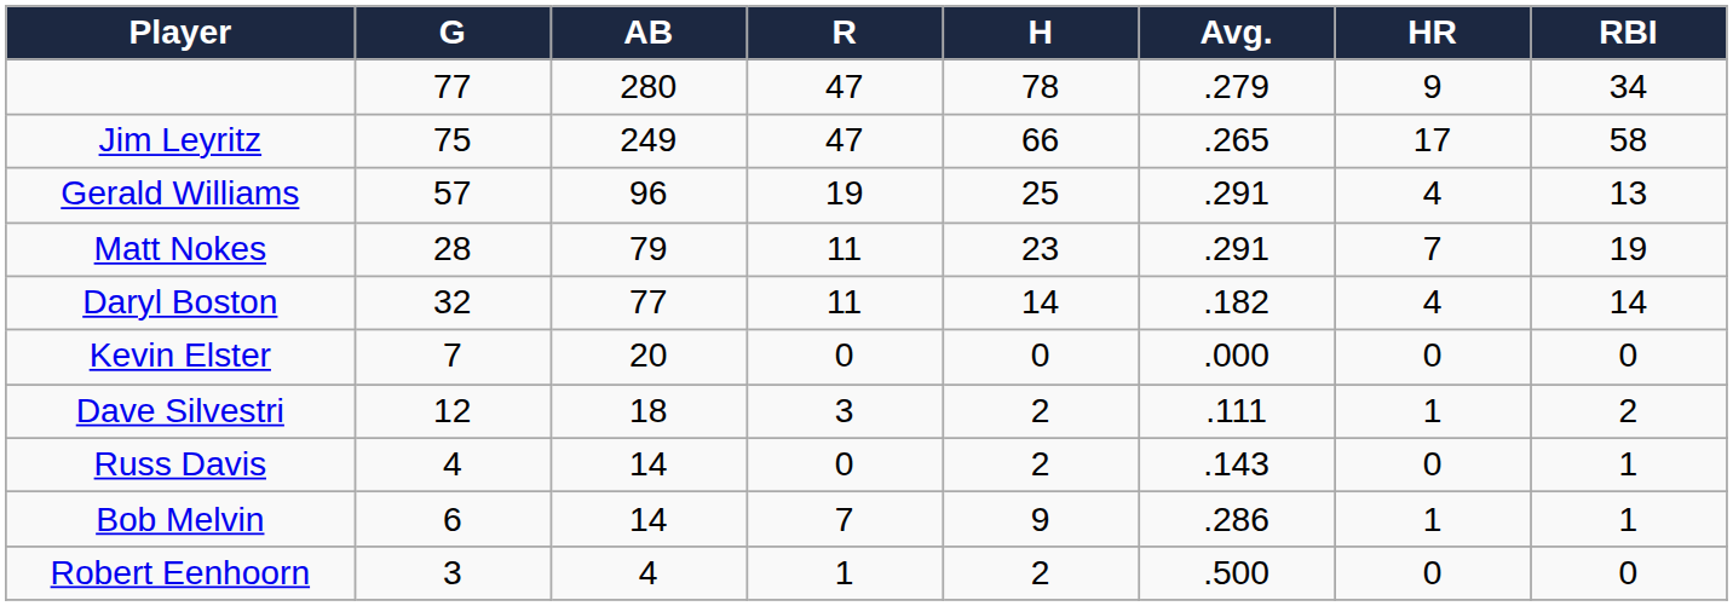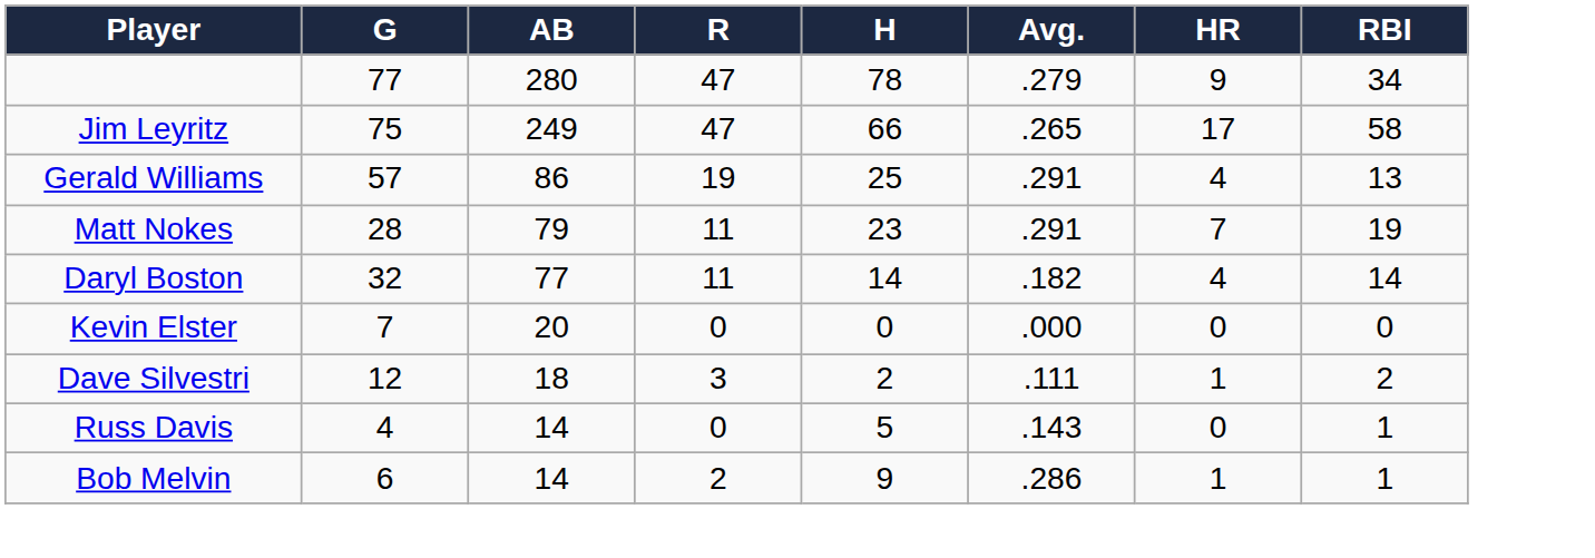 <table class="wikitable sortable">
 <tr>
 <th style="background:#1c2841;color:white;" width="16%">Player</th>
 <th style="background:#1c2841;color:white;" width="9%">G</th>
 <th style="background:#1c2841;color:white;" width="9%">AB</th>
 <th style="background:#1c2841;color:white;" width="9%">R</th>
 <th style="background:#1c2841;color:white;" width="9%">H</th>
 <th style="background:#1c2841;color:white;" width="9%">Avg.</th>
 <th style="background:#1c2841;color:white;" width="9%">HR</th>
 <th style="background:#1c2841;color:white;" width="9%">RBI</th>
 </tr>
 <tr align="center">
 <td></td>
 <td>77</td>
 <td>280</td>
 <td>47</td>
 <td>78</td>
 <td>.279</td>
 <td>9</td>
 <td>34</td>
 </tr>
 <tr align="center">
 <td><a href='#'>Jim Leyritz</a></td>
 <td>75</td>
 <td>249</td>
 <td>47</td>
 <td>66</td>
 <td>.265</td>
 <td>17</td>
 <td>58</td>
 </tr>
 <tr align=center>
 <td><a href='#'>Gerald Williams</a></td>
 <td>57</td>
-<td>96</td>
+<td>86</td>
 <td>19</td>
 <td>25</td>
 <td>.291</td>
 <td>4</td>
 <td>13</td>
 </tr>
 <tr align=center>
 <td><a href='#'>Matt Nokes</a></td>
 <td>28</td>
 <td>79</td>
 <td>11</td>
 <td>23</td>
 <td>.291</td>
 <td>7</td>
 <td>19</td>
 </tr>
 <tr align=center>
 <td><a href='#'>Daryl Boston</a></td>
 <td>32</td>
 <td>77</td>
 <td>11</td>
 <td>14</td>
 <td>.182</td>
 <td>4</td>
 <td>14</td>
 </tr>
 <tr align=center>
 <td><a href='#'>Kevin Elster</a></td>
 <td>7</td>
 <td>20</td>
 <td>0</td>
 <td>0</td>
 <td>.000</td>
 <td>0</td>
 <td>0</td>
 </tr>
 <tr align=center>
 <td><a href='#'>Dave Silvestri</a></td>
 <td>12</td>
 <td>18</td>
 <td>3</td>
 <td>2</td>
 <td>.111</td>
 <td>1</td>
 <td>2</td>
 </tr>
 <tr align=center>
 <td><a href='#'>Russ Davis</a></td>
 <td>4</td>
 <td>14</td>
 <td>0</td>
-<td>2</td>
+<td>5</td>
 <td>.143</td>
 <td>0</td>
 <td>1</td>
 </tr>
 <tr align=center>
 <td><a href='#'>Bob Melvin</a></td>
 <td>6</td>
 <td>14</td>
-<td>7</td>
+<td>2</td>
 <td>9</td>
 <td>.286</td>
 <td>1</td>
 <td>1</td>
 </tr>
-<tr align=center>
-<td><a href='#'>Robert Eenhoorn</a></td>
-<td>3</td>
-<td>4</td>
-<td>1</td>
-<td>2</td>
-<td>.500</td>
-<td>0</td>
-<td>0</td>
-</tr>
 </table>
